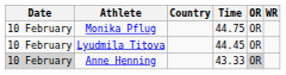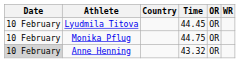 <table class="wikitable" style="text-align:center">
 <tr>
 <th>Date</th>
 <th>Athlete</th>
 <th>Country</th>
 <th>Time</th>
 <th>OR</th>
 <th>WR</th>
 </tr>
 <tr>
 <td>10 February</td>
+<td><a href='#'>Lyudmila Titova</a></td>
+<td></td>
+<td>44.45</td>
+<td>OR</td>
+<td></td>
+</tr>
+<tr>
+<td>10 February</td>
 <td><a href='#'>Monika Pflug</a></td>
 <td></td>
 <td>44.75</td>
 <td>OR</td>
 <td></td>
 </tr>
 <tr>
-<td>10 February</td>
-<td><a href='#'>Lyudmila Titova</a></td>
+<td style="background: lightgrey;">10 February</td>
+<td><a href='#'>Anne Henning</a></td>
 <td></td>
-<td>44.45</td>
+<td>43.32</td>
 <td>OR</td>
 <td></td>
 </tr>
-<tr>
-<td style="background: lightgrey;">10 February</td>
-<td><a href='#'>Anne Henning</a></td>
-<td></td>
-<td>43.33</td>
-<td style="background: lightgrey;">OR</td>
-<td></td>
-</tr>
 </table>
